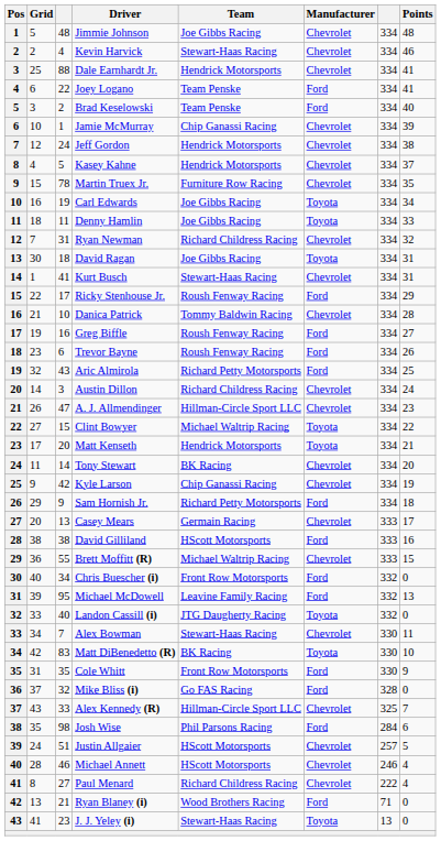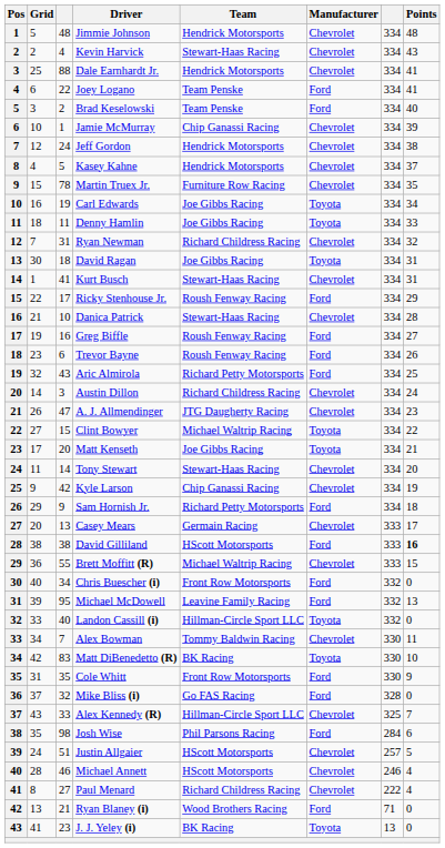 <table class="wikitable" style="font-size:95%">
 <tr>
 <th>Pos</th>
 <th>Grid</th>
 <th></th>
 <th>Driver</th>
 <th>Team</th>
 <th>Manufacturer</th>
 <th></th>
 <th>Points</th>
 </tr>
 <tr>
 <th>1</th>
 <td>5</td>
 <td>48</td>
 <td><a href='#'>Jimmie Johnson</a></td>
-<td><a href='#'>Joe Gibbs Racing</a></td>
+<td><a href='#'>Hendrick Motorsports</a></td>
 <td><a href='#'>Chevrolet</a></td>
 <td>334</td>
 <td>48</td>
 </tr>
 <tr>
 <th>2</th>
 <td>2</td>
 <td>4</td>
 <td><a href='#'>Kevin Harvick</a></td>
 <td><a href='#'>Stewart-Haas Racing</a></td>
 <td><a href='#'>Chevrolet</a></td>
 <td>334</td>
-<td>46</td>
+<td>43</td>
 </tr>
 <tr>
 <th>3</th>
 <td>25</td>
 <td>88</td>
 <td><a href='#'>Dale Earnhardt Jr.</a></td>
 <td><a href='#'>Hendrick Motorsports</a></td>
 <td><a href='#'>Chevrolet</a></td>
 <td>334</td>
 <td>41</td>
 </tr>
 <tr>
 <th>4</th>
 <td>6</td>
 <td>22</td>
 <td><a href='#'>Joey Logano</a></td>
 <td><a href='#'>Team Penske</a></td>
 <td><a href='#'>Ford</a></td>
 <td>334</td>
 <td>41</td>
 </tr>
 <tr>
 <th>5</th>
 <td>3</td>
 <td>2</td>
 <td><a href='#'>Brad Keselowski</a></td>
 <td><a href='#'>Team Penske</a></td>
 <td><a href='#'>Ford</a></td>
 <td>334</td>
 <td>40</td>
 </tr>
 <tr>
 <th>6</th>
 <td>10</td>
 <td>1</td>
 <td><a href='#'>Jamie McMurray</a></td>
 <td><a href='#'>Chip Ganassi Racing</a></td>
 <td><a href='#'>Chevrolet</a></td>
 <td>334</td>
 <td>39</td>
 </tr>
 <tr>
 <th>7</th>
 <td>12</td>
 <td>24</td>
 <td><a href='#'>Jeff Gordon</a></td>
 <td><a href='#'>Hendrick Motorsports</a></td>
 <td><a href='#'>Chevrolet</a></td>
 <td>334</td>
 <td>38</td>
 </tr>
 <tr>
 <th>8</th>
 <td>4</td>
 <td>5</td>
 <td><a href='#'>Kasey Kahne</a></td>
 <td><a href='#'>Hendrick Motorsports</a></td>
 <td><a href='#'>Chevrolet</a></td>
 <td>334</td>
 <td>37</td>
 </tr>
 <tr>
 <th>9</th>
 <td>15</td>
 <td>78</td>
 <td><a href='#'>Martin Truex Jr.</a></td>
 <td><a href='#'>Furniture Row Racing</a></td>
 <td><a href='#'>Chevrolet</a></td>
 <td>334</td>
 <td>35</td>
 </tr>
 <tr>
 <th>10</th>
 <td>16</td>
 <td>19</td>
 <td><a href='#'>Carl Edwards</a></td>
 <td><a href='#'>Joe Gibbs Racing</a></td>
 <td><a href='#'>Toyota</a></td>
 <td>334</td>
 <td>34</td>
 </tr>
 <tr>
 <th>11</th>
 <td>18</td>
 <td>11</td>
 <td><a href='#'>Denny Hamlin</a></td>
 <td><a href='#'>Joe Gibbs Racing</a></td>
 <td><a href='#'>Toyota</a></td>
 <td>334</td>
 <td>33</td>
 </tr>
 <tr>
 <th>12</th>
 <td>7</td>
 <td>31</td>
 <td><a href='#'>Ryan Newman</a></td>
 <td><a href='#'>Richard Childress Racing</a></td>
 <td><a href='#'>Chevrolet</a></td>
 <td>334</td>
 <td>32</td>
 </tr>
 <tr>
 <th>13</th>
 <td>30</td>
 <td>18</td>
 <td><a href='#'>David Ragan</a></td>
 <td><a href='#'>Joe Gibbs Racing</a></td>
 <td><a href='#'>Toyota</a></td>
 <td>334</td>
 <td>31</td>
 </tr>
 <tr>
 <th>14</th>
 <td>1</td>
 <td>41</td>
 <td><a href='#'>Kurt Busch</a></td>
 <td><a href='#'>Stewart-Haas Racing</a></td>
 <td><a href='#'>Chevrolet</a></td>
 <td>334</td>
 <td>31</td>
 </tr>
 <tr>
 <th>15</th>
 <td>22</td>
 <td>17</td>
 <td><a href='#'>Ricky Stenhouse Jr.</a></td>
 <td><a href='#'>Roush Fenway Racing</a></td>
 <td><a href='#'>Ford</a></td>
 <td>334</td>
 <td>29</td>
 </tr>
 <tr>
 <th>16</th>
 <td>21</td>
 <td>10</td>
 <td><a href='#'>Danica Patrick</a></td>
-<td><a href='#'>Tommy Baldwin Racing</a></td>
+<td><a href='#'>Stewart-Haas Racing</a></td>
 <td><a href='#'>Chevrolet</a></td>
 <td>334</td>
 <td>28</td>
 </tr>
 <tr>
 <th>17</th>
 <td>19</td>
 <td>16</td>
 <td><a href='#'>Greg Biffle</a></td>
 <td><a href='#'>Roush Fenway Racing</a></td>
 <td><a href='#'>Ford</a></td>
 <td>334</td>
 <td>27</td>
 </tr>
 <tr>
 <th>18</th>
 <td>23</td>
 <td>6</td>
 <td><a href='#'>Trevor Bayne</a></td>
 <td><a href='#'>Roush Fenway Racing</a></td>
 <td><a href='#'>Ford</a></td>
 <td>334</td>
 <td>26</td>
 </tr>
 <tr>
 <th>19</th>
 <td>32</td>
 <td>43</td>
 <td><a href='#'>Aric Almirola</a></td>
 <td><a href='#'>Richard Petty Motorsports</a></td>
 <td><a href='#'>Ford</a></td>
 <td>334</td>
 <td>25</td>
 </tr>
 <tr>
 <th>20</th>
 <td>14</td>
 <td>3</td>
 <td><a href='#'>Austin Dillon</a></td>
 <td><a href='#'>Richard Childress Racing</a></td>
 <td><a href='#'>Chevrolet</a></td>
 <td>334</td>
 <td>24</td>
 </tr>
 <tr>
 <th>21</th>
 <td>26</td>
 <td>47</td>
 <td><a href='#'>A. J. Allmendinger</a></td>
-<td><a href='#'>Hillman-Circle Sport LLC</a></td>
+<td><a href='#'>JTG Daugherty Racing</a></td>
 <td><a href='#'>Chevrolet</a></td>
 <td>334</td>
 <td>23</td>
 </tr>
 <tr>
 <th>22</th>
 <td>27</td>
 <td>15</td>
 <td><a href='#'>Clint Bowyer</a></td>
 <td><a href='#'>Michael Waltrip Racing</a></td>
 <td><a href='#'>Toyota</a></td>
 <td>334</td>
 <td>22</td>
 </tr>
 <tr>
 <th>23</th>
 <td>17</td>
 <td>20</td>
 <td><a href='#'>Matt Kenseth</a></td>
-<td><a href='#'>Hendrick Motorsports</a></td>
+<td><a href='#'>Joe Gibbs Racing</a></td>
 <td><a href='#'>Toyota</a></td>
 <td>334</td>
 <td>21</td>
 </tr>
 <tr>
 <th>24</th>
 <td>11</td>
 <td>14</td>
 <td><a href='#'>Tony Stewart</a></td>
-<td><a href='#'>BK Racing</a></td>
+<td><a href='#'>Stewart-Haas Racing</a></td>
 <td><a href='#'>Chevrolet</a></td>
 <td>334</td>
 <td>20</td>
 </tr>
 <tr>
 <th>25</th>
 <td>9</td>
 <td>42</td>
 <td><a href='#'>Kyle Larson</a></td>
 <td><a href='#'>Chip Ganassi Racing</a></td>
 <td><a href='#'>Chevrolet</a></td>
 <td>334</td>
 <td>19</td>
 </tr>
 <tr>
 <th>26</th>
 <td>29</td>
 <td>9</td>
 <td><a href='#'>Sam Hornish Jr.</a></td>
 <td><a href='#'>Richard Petty Motorsports</a></td>
 <td><a href='#'>Ford</a></td>
 <td>334</td>
 <td>18</td>
 </tr>
 <tr>
 <th>27</th>
 <td>20</td>
 <td>13</td>
 <td><a href='#'>Casey Mears</a></td>
 <td><a href='#'>Germain Racing</a></td>
 <td><a href='#'>Chevrolet</a></td>
 <td>333</td>
 <td>17</td>
 </tr>
 <tr>
 <th>28</th>
 <td>38</td>
 <td>38</td>
 <td><a href='#'>David Gilliland</a></td>
 <td><a href='#'>HScott Motorsports</a></td>
 <td><a href='#'>Ford</a></td>
 <td>333</td>
-<td>16</td>
+<td><strong>16</strong></td>
 </tr>
 <tr>
 <th>29</th>
 <td>36</td>
 <td>55</td>
 <td><a href='#'>Brett Moffitt</a> <strong>(R)</strong></td>
 <td><a href='#'>Michael Waltrip Racing</a></td>
 <td><a href='#'>Chevrolet</a></td>
 <td>333</td>
 <td>15</td>
 </tr>
 <tr>
 <th>30</th>
 <td>40</td>
 <td>34</td>
 <td><a href='#'>Chris Buescher</a> <strong>(i)</strong></td>
 <td><a href='#'>Front Row Motorsports</a></td>
 <td><a href='#'>Ford</a></td>
 <td>332</td>
 <td>0</td>
 </tr>
 <tr>
 <th>31</th>
 <td>39</td>
 <td>95</td>
 <td><a href='#'>Michael McDowell</a></td>
 <td><a href='#'>Leavine Family Racing</a></td>
 <td><a href='#'>Ford</a></td>
 <td>332</td>
 <td>13</td>
 </tr>
 <tr>
 <th>32</th>
 <td>33</td>
 <td>40</td>
 <td><a href='#'>Landon Cassill</a> <strong>(i)</strong></td>
-<td><a href='#'>JTG Daugherty Racing</a></td>
+<td><a href='#'>Hillman-Circle Sport LLC</a></td>
 <td><a href='#'>Toyota</a></td>
 <td>332</td>
 <td>0</td>
 </tr>
 <tr>
 <th>33</th>
 <td>34</td>
 <td>7</td>
 <td><a href='#'>Alex Bowman</a></td>
-<td><a href='#'>Stewart-Haas Racing</a></td>
+<td><a href='#'>Tommy Baldwin Racing</a></td>
 <td><a href='#'>Chevrolet</a></td>
 <td>330</td>
 <td>11</td>
 </tr>
 <tr>
 <th>34</th>
 <td>42</td>
 <td>83</td>
 <td><a href='#'>Matt DiBenedetto</a> <strong>(R)</strong></td>
 <td><a href='#'>BK Racing</a></td>
 <td><a href='#'>Toyota</a></td>
 <td>330</td>
 <td>10</td>
 </tr>
 <tr>
 <th>35</th>
 <td>31</td>
 <td>35</td>
 <td><a href='#'>Cole Whitt</a></td>
 <td><a href='#'>Front Row Motorsports</a></td>
 <td><a href='#'>Ford</a></td>
 <td>330</td>
 <td>9</td>
 </tr>
 <tr>
 <th>36</th>
 <td>37</td>
 <td>32</td>
 <td><a href='#'>Mike Bliss</a> <strong>(i)</strong></td>
 <td><a href='#'>Go FAS Racing</a></td>
 <td><a href='#'>Ford</a></td>
 <td>328</td>
 <td>0</td>
 </tr>
 <tr>
 <th>37</th>
 <td>43</td>
 <td>33</td>
 <td><a href='#'>Alex Kennedy</a> <strong>(R)</strong></td>
 <td><a href='#'>Hillman-Circle Sport LLC</a></td>
 <td><a href='#'>Chevrolet</a></td>
 <td>325</td>
 <td>7</td>
 </tr>
 <tr>
 <th>38</th>
 <td>35</td>
 <td>98</td>
 <td><a href='#'>Josh Wise</a></td>
 <td><a href='#'>Phil Parsons Racing</a></td>
 <td><a href='#'>Ford</a></td>
 <td>284</td>
 <td>6</td>
 </tr>
 <tr>
 <th>39</th>
 <td>24</td>
 <td>51</td>
 <td><a href='#'>Justin Allgaier</a></td>
 <td><a href='#'>HScott Motorsports</a></td>
 <td><a href='#'>Chevrolet</a></td>
 <td>257</td>
 <td>5</td>
 </tr>
 <tr>
 <th>40</th>
 <td>28</td>
 <td>46</td>
 <td><a href='#'>Michael Annett</a></td>
 <td><a href='#'>HScott Motorsports</a></td>
 <td><a href='#'>Chevrolet</a></td>
 <td>246</td>
 <td>4</td>
 </tr>
 <tr>
 <th>41</th>
 <td>8</td>
 <td>27</td>
 <td><a href='#'>Paul Menard</a></td>
 <td><a href='#'>Richard Childress Racing</a></td>
 <td><a href='#'>Chevrolet</a></td>
 <td>222</td>
 <td>4</td>
 </tr>
 <tr>
 <th>42</th>
 <td>13</td>
 <td>21</td>
 <td><a href='#'>Ryan Blaney</a> <strong>(i)</strong></td>
 <td><a href='#'>Wood Brothers Racing</a></td>
 <td><a href='#'>Ford</a></td>
 <td>71</td>
 <td>0</td>
 </tr>
 <tr>
 <th>43</th>
 <td>41</td>
 <td>23</td>
 <td><a href='#'>J. J. Yeley</a> <strong>(i)</strong></td>
-<td><a href='#'>Stewart-Haas Racing</a></td>
+<td><a href='#'>BK Racing</a></td>
 <td><a href='#'>Toyota</a></td>
 <td>13</td>
 <td>0</td>
 </tr>
 <tr>
 <th colspan="8"></th>
 </tr>
 </table>
